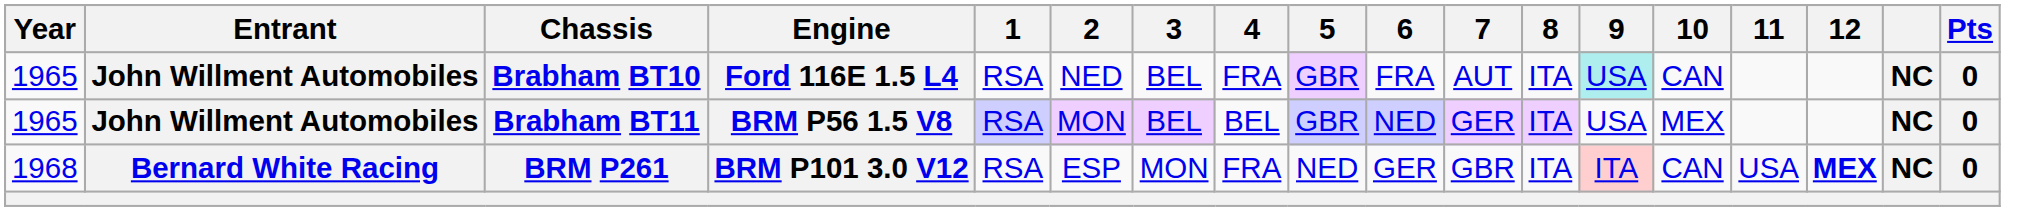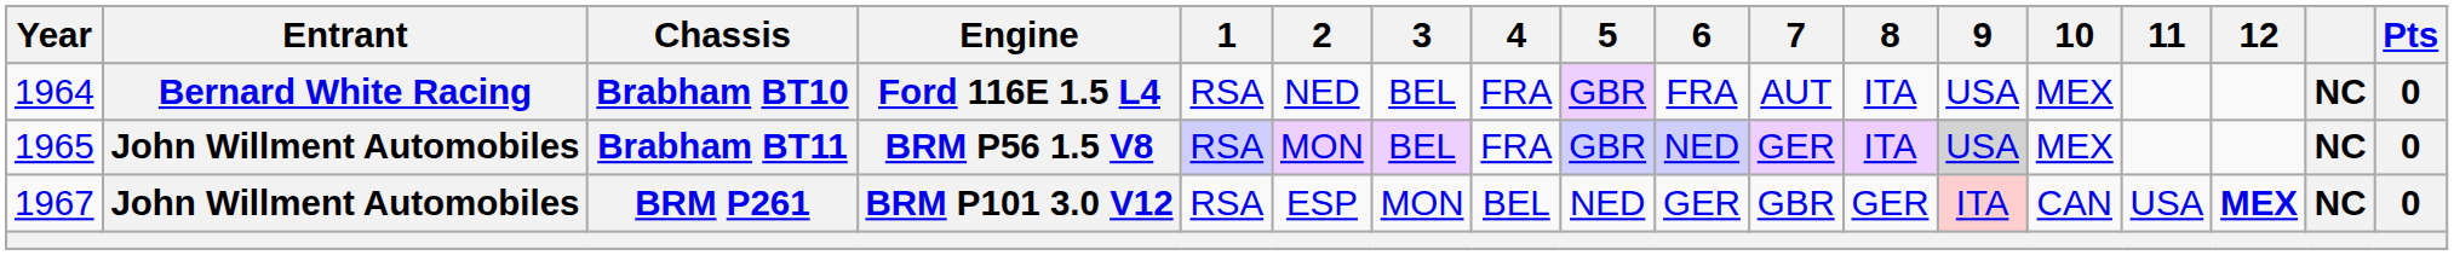 <table class="wikitable" style="text-align:center; font-size:90%">
 <tr>
 <th>Year</th>
 <th>Entrant</th>
 <th>Chassis</th>
 <th>Engine</th>
 <th>1</th>
 <th>2</th>
 <th>3</th>
 <th>4</th>
 <th>5</th>
 <th>6</th>
 <th>7</th>
 <th>8</th>
 <th>9</th>
 <th>10</th>
 <th>11</th>
 <th>12</th>
 <th></th>
 <th><a href='#'>Pts</a></th>
 </tr>
 <tr>
-<td><a href='#'>1965</a></td>
-<th>John Willment Automobiles</th>
+<td><a href='#'>1964</a></td>
+<th><a href='#'>Bernard White Racing</a></th>
 <th><a href='#'>Brabham</a> <a href='#'>BT10</a></th>
 <th><a href='#'>Ford</a> 116E 1.5 <a href='#'>L4</a></th>
 <td><a href='#'>RSA</a></td>
 <td><a href='#'>NED</a></td>
 <td><a href='#'>BEL</a></td>
 <td><a href='#'>FRA</a></td>
 <td style="background:#EFCFFF;"><a href='#'>GBR</a><br></td>
 <td><a href='#'>FRA</a></td>
 <td><a href='#'>AUT</a></td>
 <td><a href='#'>ITA</a></td>
-<td style="background: paleturquoise;"><a href='#'>USA</a></td>
-<td><a href='#'>CAN</a></td>
+<td><a href='#'>USA</a></td>
+<td><a href='#'>MEX</a></td>
 <td></td>
 <td></td>
 <th>NC</th>
 <th>0</th>
 </tr>
 <tr>
 <td><a href='#'>1965</a></td>
 <th>John Willment Automobiles</th>
 <th><a href='#'>Brabham</a> <a href='#'>BT11</a></th>
 <th><a href='#'>BRM</a> P56 1.5 <a href='#'>V8</a></th>
 <td style="background:#CFCFFF;"><a href='#'>RSA</a><br></td>
 <td style="background:#EFCFFF;"><a href='#'>MON</a><br></td>
 <td style="background:#EFCFFF;"><a href='#'>BEL</a><br></td>
-<td><a href='#'>BEL</a></td>
+<td><a href='#'>FRA</a></td>
 <td style="background:#CFCFFF;"><a href='#'>GBR</a><br></td>
 <td style="background:#CFCFFF;"><a href='#'>NED</a><br></td>
 <td style="background:#EFCFFF;"><a href='#'>GER</a><br></td>
 <td style="background:#EFCFFF;"><a href='#'>ITA</a><br></td>
-<td><a href='#'>USA</a></td>
+<td style="background: lightgrey;"><a href='#'>USA</a></td>
 <td><a href='#'>MEX</a></td>
 <td></td>
 <td></td>
 <th>NC</th>
 <th>0</th>
 </tr>
 <tr>
-<td><a href='#'>1968</a></td>
-<th><a href='#'>Bernard White Racing</a></th>
+<td><a href='#'>1967</a></td>
+<th>John Willment Automobiles</th>
 <th><a href='#'>BRM</a> <a href='#'>P261</a></th>
 <th><a href='#'>BRM</a> P101 3.0 <a href='#'>V12</a></th>
 <td><a href='#'>RSA</a></td>
 <td><a href='#'>ESP</a></td>
 <td><a href='#'>MON</a></td>
-<td><a href='#'>FRA</a></td>
+<td><a href='#'>BEL</a></td>
 <td><a href='#'>NED</a></td>
 <td><a href='#'>GER</a></td>
 <td><a href='#'>GBR</a></td>
-<td><a href='#'>ITA</a></td>
+<td><a href='#'>GER</a></td>
 <td style="background:#FFCFCF;"><a href='#'>ITA</a><br></td>
 <td><a href='#'>CAN</a></td>
 <td><a href='#'>USA</a></td>
 <td><strong><a href='#'>MEX</a></strong></td>
 <th>NC</th>
 <th>0</th>
 </tr>
 <tr>
 <th colspan="18"></th>
 </tr>
 </table>
